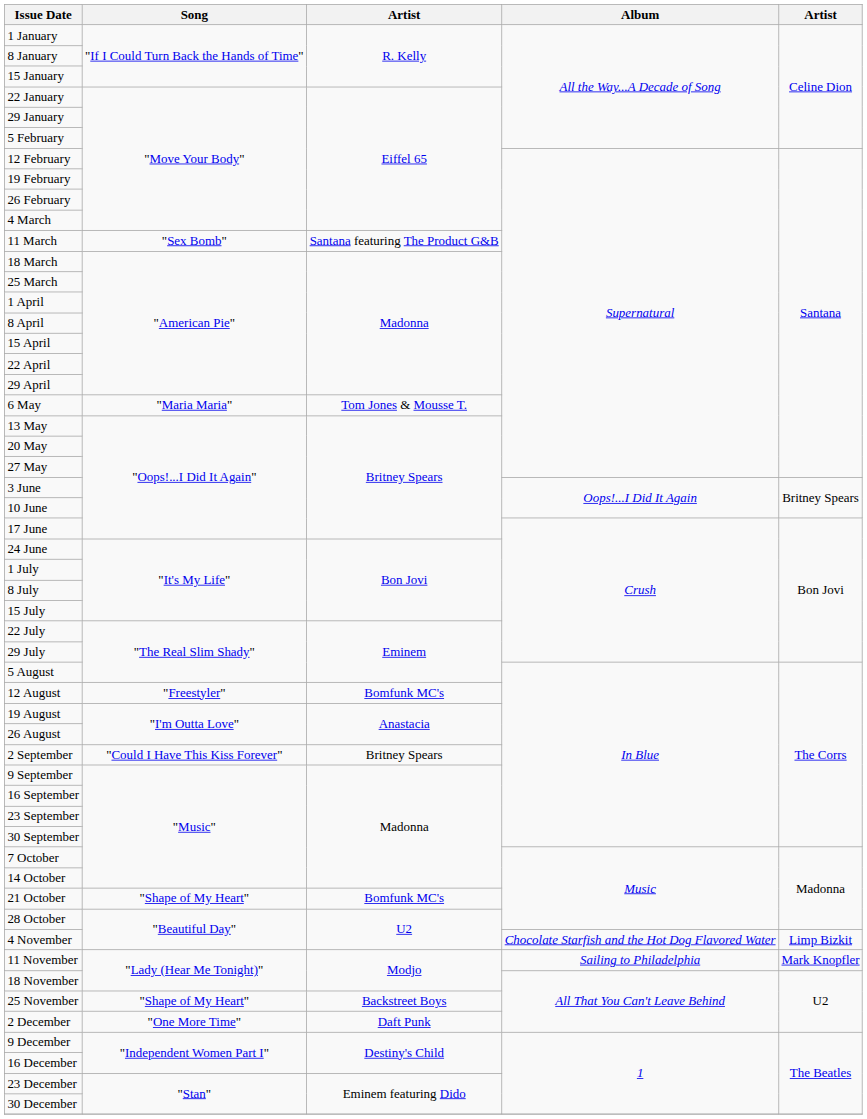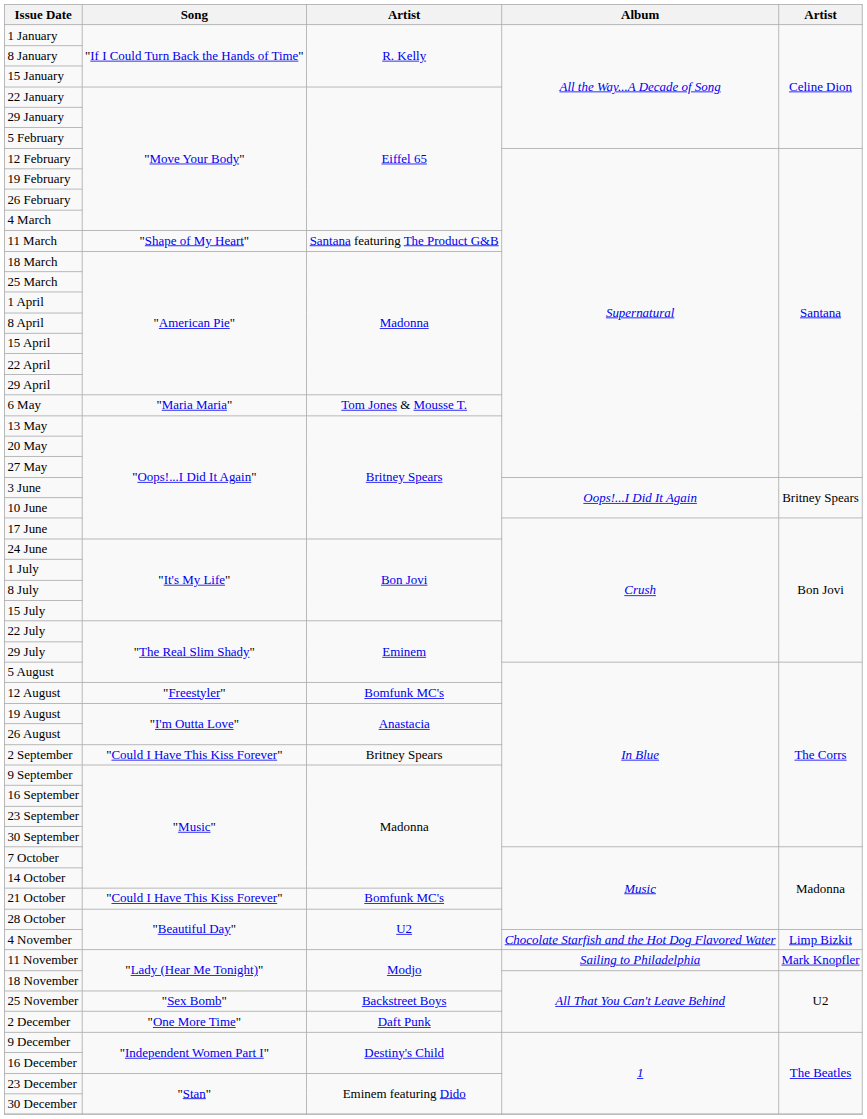 <table class="wikitable">
 <tr>
 <th>Issue Date</th>
 <th>Song</th>
 <th>Artist</th>
 <th>Album</th>
 <th>Artist</th>
 </tr>
 <tr>
 <td>1 January</td>
 <td rowspan="3" align="center">"<a href='#'>If I Could Turn Back the Hands of Time</a>"</td>
 <td rowspan="3" align="center"><a href='#'>R. Kelly</a></td>
 <td rowspan="6" align="center"><em><a href='#'>All the Way...A Decade of Song</a></em></td>
 <td rowspan="6" align="center"><a href='#'>Celine Dion</a></td>
 </tr>
 <tr>
 <td>8 January</td>
 </tr>
 <tr>
 <td>15 January</td>
 </tr>
 <tr>
 <td>22 January</td>
 <td rowspan="7" align="center">"<a href='#'>Move Your Body</a>"</td>
 <td rowspan="7" align="center"><a href='#'>Eiffel 65</a></td>
 </tr>
 <tr>
 <td>29 January</td>
 </tr>
 <tr>
 <td>5 February</td>
 </tr>
 <tr>
 <td>12 February</td>
 <td rowspan="16" align="center"><em><a href='#'>Supernatural</a></em></td>
 <td rowspan="16" align="center"><a href='#'>Santana</a></td>
 </tr>
 <tr>
 <td>19 February</td>
 </tr>
 <tr>
 <td>26 February</td>
 </tr>
 <tr>
 <td>4 March</td>
 </tr>
 <tr>
 <td>11 March</td>
-<td align="center">"<a href='#'>Sex Bomb</a>"</td>
+<td align="center">"<a href='#'>Shape of My Heart</a>"</td>
 <td align="center"><a href='#'>Santana</a> featuring <a href='#'>The Product G&B</a></td>
 </tr>
 <tr>
 <td>18 March</td>
 <td rowspan="7" align="center">"<a href='#'>American Pie</a>"</td>
 <td rowspan="7" align="center"><a href='#'>Madonna</a></td>
 </tr>
 <tr>
 <td>25 March</td>
 </tr>
 <tr>
 <td>1 April</td>
 </tr>
 <tr>
 <td>8 April</td>
 </tr>
 <tr>
 <td>15 April</td>
 </tr>
 <tr>
 <td>22 April</td>
 </tr>
 <tr>
 <td>29 April</td>
 </tr>
 <tr>
 <td>6 May</td>
 <td align="center">"<a href='#'>Maria Maria</a>"</td>
 <td align="center"><a href='#'>Tom Jones</a> & <a href='#'>Mousse T.</a></td>
 </tr>
 <tr>
 <td>13 May</td>
 <td rowspan="6" align="center">"<a href='#'>Oops!...I Did It Again</a>"</td>
 <td rowspan="6" align="center"><a href='#'>Britney Spears</a></td>
 </tr>
 <tr>
 <td>20 May</td>
 </tr>
 <tr>
 <td>27 May</td>
 </tr>
 <tr>
 <td>3 June</td>
 <td rowspan="2" align="center"><em><a href='#'>Oops!...I Did It Again</a></em></td>
 <td rowspan="2" align="center">Britney Spears</td>
 </tr>
 <tr>
 <td>10 June</td>
 </tr>
 <tr>
 <td>17 June</td>
 <td rowspan="7" align="center"><em><a href='#'>Crush</a></em></td>
 <td rowspan="7" align="center">Bon Jovi</td>
 </tr>
 <tr>
 <td>24 June</td>
 <td rowspan="4" align="center">"<a href='#'>It's My Life</a>"</td>
 <td rowspan="4" align="center"><a href='#'>Bon Jovi</a></td>
 </tr>
 <tr>
 <td>1 July</td>
 </tr>
 <tr>
 <td>8 July</td>
 </tr>
 <tr>
 <td>15 July</td>
 </tr>
 <tr>
 <td>22 July</td>
 <td rowspan="3" align="center">"<a href='#'>The Real Slim Shady</a>"</td>
 <td rowspan="3" align="center"><a href='#'>Eminem</a></td>
 </tr>
 <tr>
 <td>29 July</td>
 </tr>
 <tr>
 <td>5 August</td>
 <td rowspan="9" align="center"><em><a href='#'>In Blue</a></em></td>
 <td rowspan="9" align="center"><a href='#'>The Corrs</a></td>
 </tr>
 <tr>
 <td>12 August</td>
 <td align="center">"<a href='#'>Freestyler</a>"</td>
 <td align="center"><a href='#'>Bomfunk MC's</a></td>
 </tr>
 <tr>
 <td>19 August</td>
 <td rowspan="2" align="center">"<a href='#'>I'm Outta Love</a>"</td>
 <td rowspan="2" align="center"><a href='#'>Anastacia</a></td>
 </tr>
 <tr>
 <td>26 August</td>
 </tr>
 <tr>
 <td>2 September</td>
 <td align="center">"<a href='#'>Could I Have This Kiss Forever</a>"</td>
 <td align="center">Britney Spears</td>
 </tr>
 <tr>
 <td>9 September</td>
 <td rowspan="6" align="center">"<a href='#'>Music</a>"</td>
 <td rowspan="6" align="center">Madonna</td>
 </tr>
 <tr>
 <td>16 September</td>
 </tr>
 <tr>
 <td>23 September</td>
 </tr>
 <tr>
 <td>30 September</td>
 </tr>
 <tr>
 <td>7 October</td>
 <td rowspan="4" align="center"><em><a href='#'>Music</a></em></td>
 <td rowspan="4" align="center">Madonna</td>
 </tr>
 <tr>
 <td>14 October</td>
 </tr>
 <tr>
 <td>21 October</td>
-<td align="center">"<a href='#'>Shape of My Heart</a>"</td>
+<td align="center">"<a href='#'>Could I Have This Kiss Forever</a>"</td>
 <td align="center"><a href='#'>Bomfunk MC's</a></td>
 </tr>
 <tr>
 <td>28 October</td>
 <td rowspan="2" align="center">"<a href='#'>Beautiful Day</a>"</td>
 <td rowspan="2" align="center"><a href='#'>U2</a></td>
 </tr>
 <tr>
 <td>4 November</td>
 <td align="center"><em><a href='#'>Chocolate Starfish and the Hot Dog Flavored Water</a></em></td>
 <td align="center"><a href='#'>Limp Bizkit</a></td>
 </tr>
 <tr>
 <td>11 November</td>
 <td rowspan="2" align="center">"<a href='#'>Lady (Hear Me Tonight)</a>"</td>
 <td rowspan="2" align="center"><a href='#'>Modjo</a></td>
 <td align="center"><em><a href='#'>Sailing to Philadelphia</a></em></td>
 <td align="center"><a href='#'>Mark Knopfler</a></td>
 </tr>
 <tr>
 <td>18 November</td>
 <td rowspan="3" align="center"><em><a href='#'>All That You Can't Leave Behind</a></em></td>
 <td rowspan="3" align="center">U2</td>
 </tr>
 <tr>
 <td>25 November</td>
-<td align="center">"<a href='#'>Shape of My Heart</a>"</td>
+<td align="center">"<a href='#'>Sex Bomb</a>"</td>
 <td align="center"><a href='#'>Backstreet Boys</a></td>
 </tr>
 <tr>
 <td>2 December</td>
 <td align="center">"<a href='#'>One More Time</a>"</td>
 <td align="center"><a href='#'>Daft Punk</a></td>
 </tr>
 <tr>
 <td>9 December</td>
 <td rowspan="2" align="center">"<a href='#'>Independent Women Part I</a>"</td>
 <td rowspan="2" align="center"><a href='#'>Destiny's Child</a></td>
 <td rowspan="4" align="center"><em><a href='#'>1</a></em></td>
 <td rowspan="4" align="center"><a href='#'>The Beatles</a></td>
 </tr>
 <tr>
 <td>16 December</td>
 </tr>
 <tr>
 <td>23 December</td>
 <td rowspan="2" align="center">"<a href='#'>Stan</a>"</td>
 <td rowspan="2" align="center">Eminem featuring <a href='#'>Dido</a></td>
 </tr>
 <tr>
 <td>30 December</td>
 </tr>
 <tr>
 </tr>
 </table>
